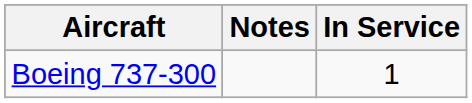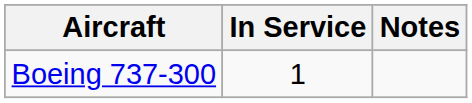 <table class="wikitable">
 <tr>
 <th>Aircraft</th>
+<th>In Service</th>
 <th>Notes</th>
-<th>In Service</th>
 </tr>
 <tr>
 <td><a href='#'>Boeing 737-300</a></td>
+<td style="text-align:center">1</td>
 <td></td>
-<td style="text-align:center">1</td>
 </tr>
 </table>
